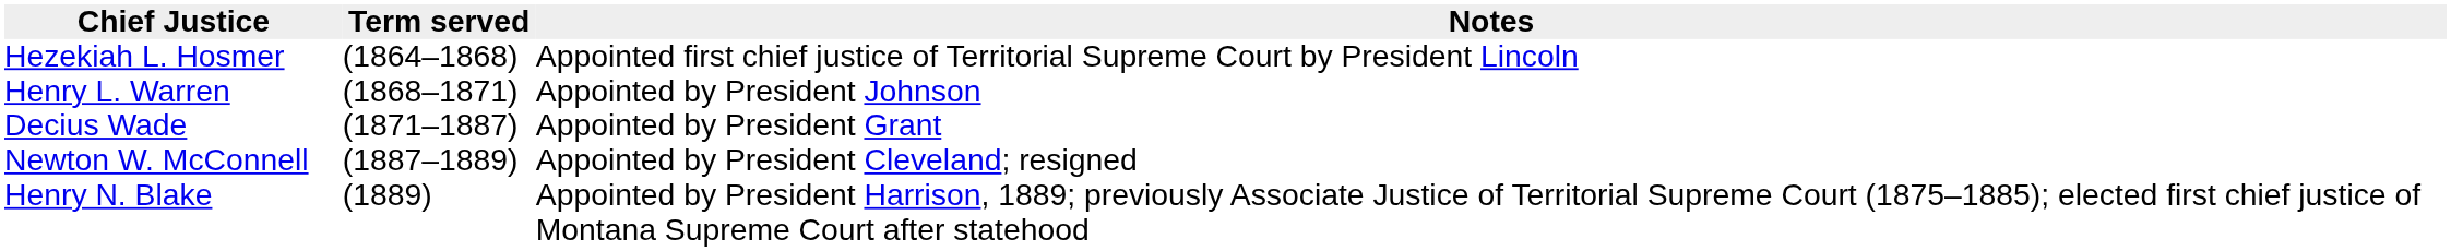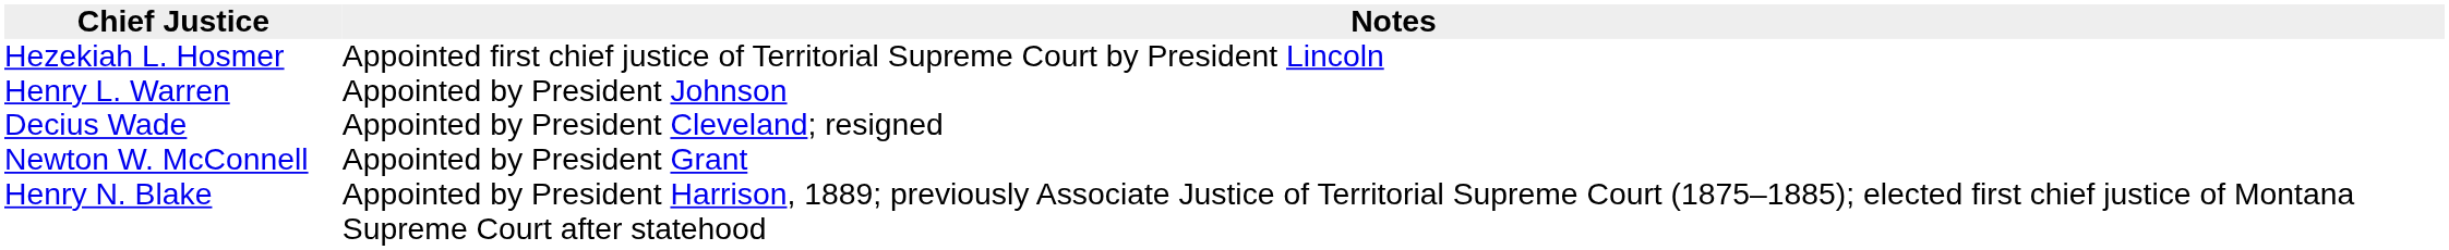 <table width=100% align=center cellpadding=0 cellspacing=0>
 <tr>
 <th bgcolor=#EEEEEE>Chief Justice</th>
-<th bgcolor=#EEEEEE>Term served</th>
 <th bgcolor=#EEEEEE>Notes</th>
 </tr>
 <tr>
 <td width=175px><a href='#'>Hezekiah L. Hosmer</a></td>
-<td width=100px>(1864–1868)</td>
 <td>Appointed first chief justice of Territorial Supreme Court by President <a href='#'>Lincoln</a></td>
 </tr>
 <tr>
 <td><a href='#'>Henry L. Warren</a></td>
-<td>(1868–1871)</td>
 <td>Appointed by President <a href='#'>Johnson</a></td>
 </tr>
 <tr>
 <td><a href='#'>Decius Wade</a></td>
-<td>(1871–1887)</td>
+<td>Appointed by President <a href='#'>Cleveland</a>; resigned</td>
+</tr>
+<tr>
+<td><a href='#'>Newton W. McConnell</a></td>
 <td>Appointed by President <a href='#'>Grant</a></td>
 </tr>
 <tr>
-<td><a href='#'>Newton W. McConnell</a></td>
-<td>(1887–1889)</td>
-<td>Appointed by President <a href='#'>Cleveland</a>; resigned</td>
-</tr>
-<tr>
 <td valign=top><a href='#'>Henry N. Blake</a></td>
-<td valign=top>(1889)</td>
 <td>Appointed by President <a href='#'>Harrison</a>, 1889; previously Associate Justice of Territorial Supreme Court (1875–1885); elected first chief justice of Montana Supreme Court after statehood</td>
 </tr>
 </table>
